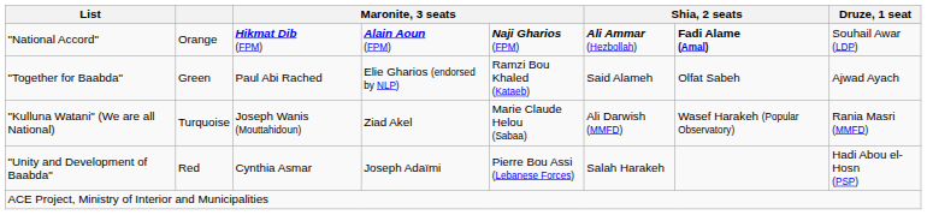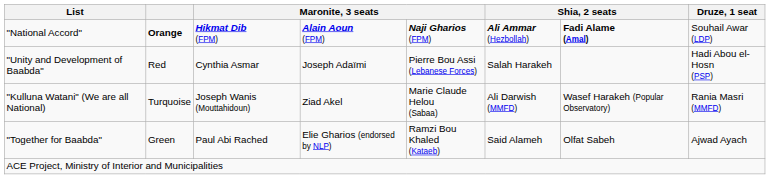 <table class=wikitable style=text-align:left>
 <tr>
 <th>List</th>
 <th></th>
 <th colspan=3>Maronite, 3 seats</th>
 <th colspan=2>Shia, 2 seats</th>
 <th>Druze, 1 seat</th>
 </tr>
 <tr>
 <td align=left>"National Accord"</td>
-<td>Orange</td>
+<td><strong>Orange</strong></td>
 <td><strong><em><a href='#'>Hikmat Dib</a></em></strong><br><small>(<a href='#'>FPM</a>)</small></td>
 <td><strong><em><a href='#'>Alain Aoun</a></em></strong><br><small>(<a href='#'>FPM</a>)</small></td>
 <td><strong><em>Naji Gharios</em></strong><br><small>(<a href='#'>FPM</a>)</small></td>
 <td><strong><em>Ali Ammar</em></strong><br><small>(<a href='#'>Hezbollah</a>)</small></td>
 <td><strong>Fadi Alame<br><small>(<a href='#'>Amal</a>)</small></strong></td>
 <td>Souhail Awar<br><small>(<a href='#'>LDP</a>)</small></td>
+</tr>
+<tr>
+<td align=left>"Unity and Development of Baabda"</td>
+<td>Red</td>
+<td>Cynthia Asmar</td>
+<td>Joseph Adaïmi</td>
+<td>Pierre Bou Assi<br><small>(<a href='#'>Lebanese Forces</a>)</small></td>
+<td>Salah Harakeh</td>
+<td></td>
+<td>Hadi Abou el-Hosn<br><small>(<a href='#'>PSP</a>)</small></td>
+</tr>
+<tr>
+<td align=left>"Kulluna Watani" (We are all National)</td>
+<td>Turquoise</td>
+<td>Joseph Wanis <small>(Mouttahidoun)</small></td>
+<td>Ziad Akel</td>
+<td>Marie Claude Helou<br><small>(Sabaa)</small></td>
+<td>Ali Darwish <small>(<a href='#'>MMFD</a>)</small></td>
+<td>Wasef Harakeh <small>(Popular Observatory)</small></td>
+<td>Rania Masri <small>(<a href='#'>MMFD</a>)</small></td>
 </tr>
 <tr>
 <td align=left>"Together for Baabda"</td>
 <td>Green</td>
 <td>Paul Abi Rached</td>
 <td>Elie Gharios <small>(endorsed by <a href='#'>NLP</a>)</small></td>
 <td>Ramzi Bou Khaled<br><small>(<a href='#'>Kataeb</a>)</small></td>
 <td>Said Alameh</td>
 <td>Olfat Sabeh</td>
 <td>Ajwad Ayach</td>
 </tr>
 <tr>
-<td align=left>"Kulluna Watani" (We are all National)</td>
-<td>Turquoise</td>
-<td>Joseph Wanis <small>(Mouttahidoun)</small></td>
-<td>Ziad Akel</td>
-<td>Marie Claude Helou<br><small>(Sabaa)</small></td>
-<td>Ali Darwish <small>(<a href='#'>MMFD</a>)</small></td>
-<td>Wasef Harakeh <small>(Popular Observatory)</small></td>
-<td>Rania Masri <small>(<a href='#'>MMFD</a>)</small></td>
-</tr>
-<tr>
-<td align=left>"Unity and Development of Baabda"</td>
-<td>Red</td>
-<td>Cynthia Asmar</td>
-<td>Joseph Adaïmi</td>
-<td>Pierre Bou Assi<br><small>(<a href='#'>Lebanese Forces</a>)</small></td>
-<td>Salah Harakeh</td>
-<td></td>
-<td>Hadi Abou el-Hosn<br><small>(<a href='#'>PSP</a>)</small></td>
-</tr>
-<tr>
 <td colspan="8" style="text-align:left;">ACE Project, Ministry of Interior and Municipalities</td>
 </tr>
 </table>
